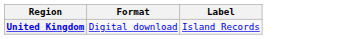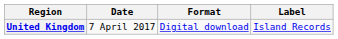 <table class="wikitable sortable plainrowheaders">
 <tr>
 <th scope="col">Region</th>
+<th scope="col">Date</th>
 <th scope="col">Format</th>
 <th scope="col">Label</th>
 </tr>
 <tr>
 <th scope="row"><a href='#'>United Kingdom</a></th>
+<td>7 April 2017</td>
 <td><a href='#'>Digital download</a></td>
 <td><a href='#'>Island Records</a></td>
 </tr>
 </table>
